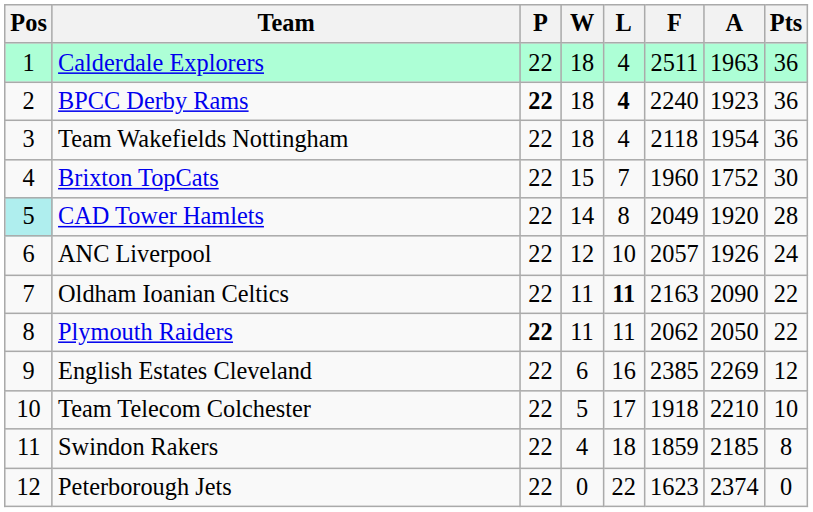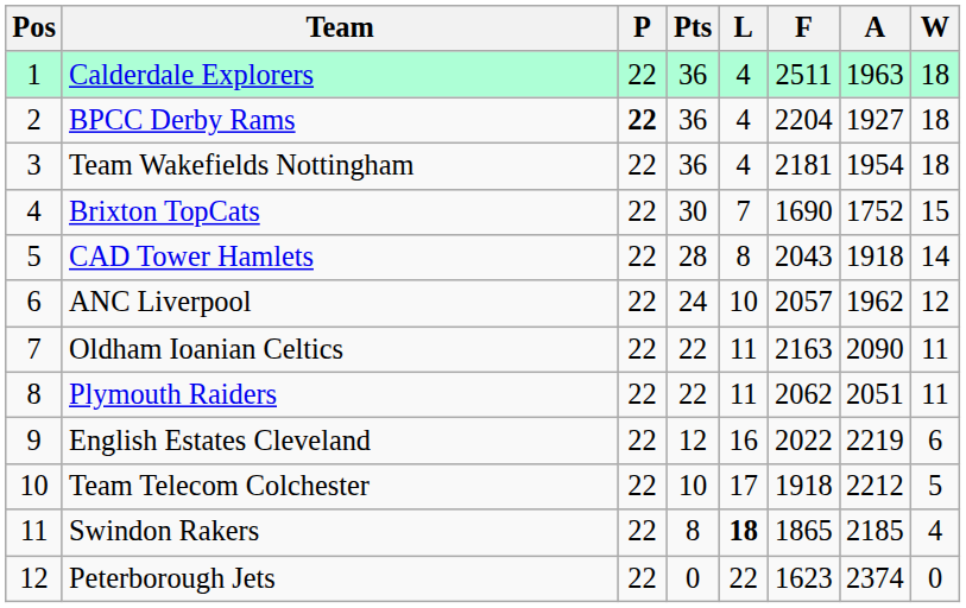 <table class="wikitable" style="font-size: 100%">
 <tr>
 <th width=20>Pos</th>
 <th width=300>Team</th>
 <th width=20>P</th>
-<th width=20>W</th>
+<th width=20>Pts</th>
 <th width=20>L</th>
 <th width=20>F</th>
 <th width=20>A</th>
-<th width=20>Pts</th>
+<th width=20>W</th>
 </tr>
 <tr align=center style="background: #ADFFD6;">
 <td>1</td>
 <td align="left"><a href='#'>Calderdale Explorers</a></td>
 <td>22</td>
-<td>18</td>
+<td>36</td>
 <td>4</td>
 <td>2511</td>
 <td>1963</td>
-<td>36</td>
+<td>18</td>
 </tr>
 <tr align=center style="background: ;">
 <td>2</td>
 <td align="left"><a href='#'>BPCC Derby Rams</a></td>
 <td><strong>22</strong></td>
+<td>36</td>
+<td>4</td>
+<td>2204</td>
+<td>1927</td>
 <td>18</td>
-<td><strong>4</strong></td>
-<td>2240</td>
-<td>1923</td>
-<td>36</td>
 </tr>
 <tr align=center style="background: ;">
 <td>3</td>
 <td align="left">Team Wakefields Nottingham</td>
 <td>22</td>
+<td>36</td>
+<td>4</td>
+<td>2181</td>
+<td>1954</td>
 <td>18</td>
-<td>4</td>
-<td>2118</td>
-<td>1954</td>
-<td>36</td>
 </tr>
 <tr align=center style="background: ;">
 <td>4</td>
 <td align="left"><a href='#'>Brixton TopCats</a></td>
 <td>22</td>
+<td>30</td>
+<td>7</td>
+<td>1690</td>
+<td>1752</td>
 <td>15</td>
-<td>7</td>
-<td>1960</td>
-<td>1752</td>
-<td>30</td>
 </tr>
 <tr align=center>
-<td style="background: paleturquoise;">5</td>
+<td>5</td>
 <td align="left"><a href='#'>CAD Tower Hamlets</a></td>
 <td>22</td>
+<td>28</td>
+<td>8</td>
+<td>2043</td>
+<td>1918</td>
 <td>14</td>
-<td>8</td>
-<td>2049</td>
-<td>1920</td>
-<td>28</td>
 </tr>
 <tr align=center>
 <td>6</td>
 <td align="left">ANC Liverpool</td>
 <td>22</td>
-<td>12</td>
+<td>24</td>
 <td>10</td>
 <td>2057</td>
-<td>1926</td>
-<td>24</td>
+<td>1962</td>
+<td>12</td>
 </tr>
 <tr align=center>
 <td>7</td>
 <td align="left">Oldham Ioanian Celtics</td>
 <td>22</td>
+<td>22</td>
 <td>11</td>
-<td><strong>11</strong></td>
 <td>2163</td>
 <td>2090</td>
-<td>22</td>
+<td>11</td>
 </tr>
 <tr align=center>
 <td>8</td>
 <td align="left"><a href='#'>Plymouth Raiders</a></td>
-<td><strong>22</strong></td>
-<td>11</td>
+<td>22</td>
+<td>22</td>
 <td>11</td>
 <td>2062</td>
-<td>2050</td>
-<td>22</td>
+<td>2051</td>
+<td>11</td>
 </tr>
 <tr align=center>
 <td>9</td>
 <td align="left">English Estates Cleveland</td>
 <td>22</td>
+<td>12</td>
+<td>16</td>
+<td>2022</td>
+<td>2219</td>
 <td>6</td>
-<td>16</td>
-<td>2385</td>
-<td>2269</td>
-<td>12</td>
 </tr>
 <tr align=center>
 <td>10</td>
 <td align="left">Team Telecom Colchester</td>
 <td>22</td>
-<td>5</td>
+<td>10</td>
 <td>17</td>
 <td>1918</td>
-<td>2210</td>
-<td>10</td>
+<td>2212</td>
+<td>5</td>
 </tr>
 <tr align=center>
 <td>11</td>
 <td align="left">Swindon Rakers</td>
 <td>22</td>
+<td>8</td>
+<td><strong>18</strong></td>
+<td>1865</td>
+<td>2185</td>
 <td>4</td>
-<td>18</td>
-<td>1859</td>
-<td>2185</td>
-<td>8</td>
 </tr>
 <tr align=center>
 <td>12</td>
 <td align="left">Peterborough Jets</td>
 <td>22</td>
 <td>0</td>
 <td>22</td>
 <td>1623</td>
 <td>2374</td>
 <td>0</td>
 </tr>
 </table>
